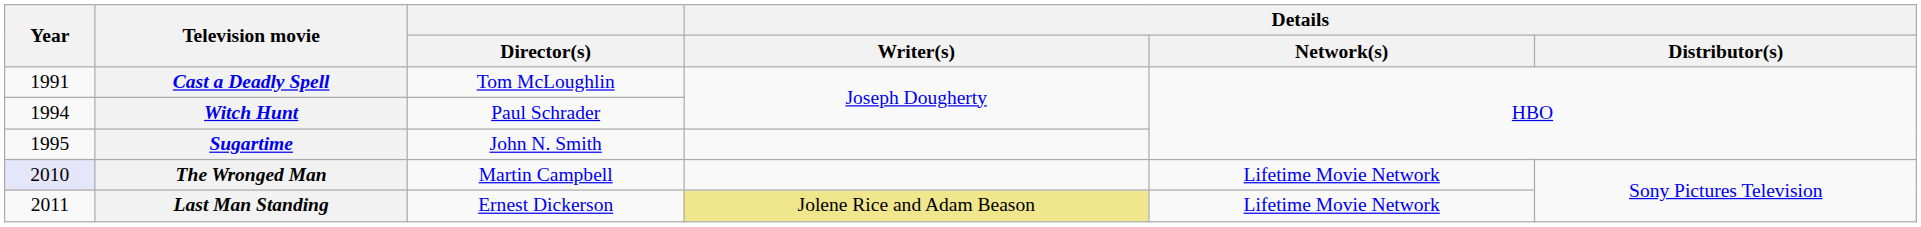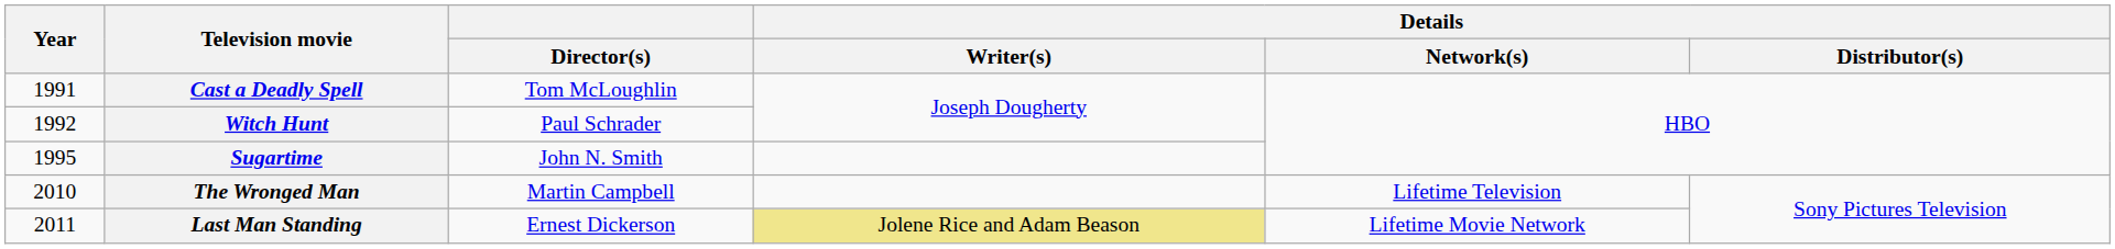 <table class="wikitable sortable" style="text-align:center; width:99%;">
 <tr>
 <th rowspan="2">Year</th>
 <th rowspan="2">Television movie</th>
 <th></th>
 <th colspan="3">Details</th>
 </tr>
 <tr>
 <th>Director(s)</th>
 <th>Writer(s)</th>
 <th>Network(s)</th>
 <th>Distributor(s)</th>
 </tr>
 <tr>
 <td>1991</td>
 <th><em><a href='#'>Cast a Deadly Spell</a></em></th>
 <td><a href='#'>Tom McLoughlin</a></td>
 <td rowspan="2"><a href='#'>Joseph Dougherty</a></td>
 <td colspan="2" rowspan="3"><a href='#'>HBO</a></td>
 </tr>
 <tr>
-<td>1994</td>
+<td>1992</td>
 <th><em><a href='#'>Witch Hunt</a></em></th>
 <td><a href='#'>Paul Schrader</a></td>
 </tr>
 <tr>
 <td>1995</td>
 <th><em><a href='#'>Sugartime</a></em></th>
 <td><a href='#'>John N. Smith</a></td>
 <td></td>
 </tr>
 <tr>
-<td style="background: lavender;">2010</td>
+<td>2010</td>
 <th><em>The Wronged Man</em></th>
 <td><a href='#'>Martin Campbell</a></td>
 <td></td>
-<td><a href='#'>Lifetime Movie Network</a></td>
+<td><a href='#'>Lifetime Television</a></td>
 <td rowspan="2"><a href='#'>Sony Pictures Television</a></td>
 </tr>
 <tr>
 <td>2011</td>
 <th><em>Last Man Standing</em></th>
 <td><a href='#'>Ernest Dickerson</a></td>
 <td style="background: khaki;">Jolene Rice and Adam Beason</td>
 <td><a href='#'>Lifetime Movie Network</a></td>
 </tr>
 </table>
